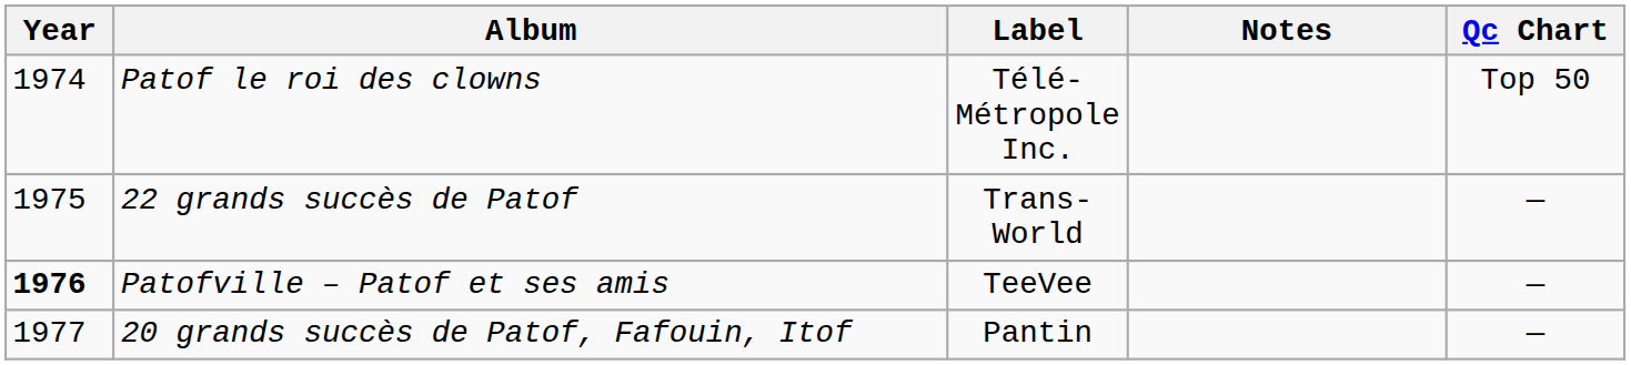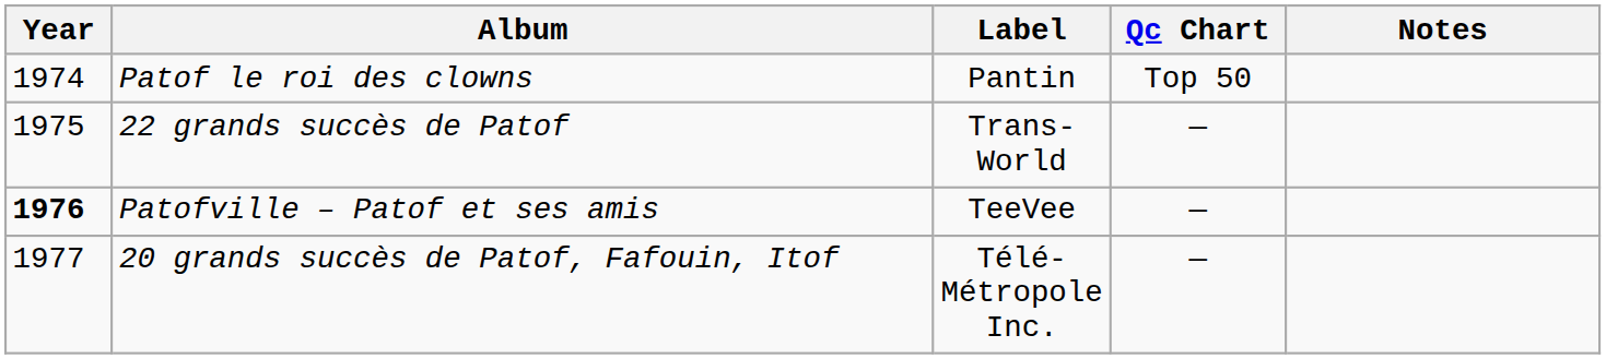 <table class="wikitable">
 <tr>
 <th align="left" valign="top" width="40">Year</th>
 <th align="left" valign="top" width="350">Album</th>
 <th align="center" valign="top" width="70">Label</th>
+<th align="center" valign="top" width="70"><a href='#'>Qc</a> Chart</th>
 <th align="left" valign="top" width="130">Notes</th>
-<th align="center" valign="top" width="70"><a href='#'>Qc</a> Chart</th>
 </tr>
 <tr>
 <td align="left" valign="top">1974</td>
 <td align="left" valign="top"><em>Patof le roi des clowns</em></td>
-<td align="center" valign="top">Télé-Métropole Inc.</td>
+<td align="center" valign="top">Pantin</td>
+<td align="center" valign="top">Top 50</td>
 <td align="center" valign="top"></td>
-<td align="center" valign="top">Top 50</td>
 </tr>
 <tr>
 <td align="left" valign="top">1975</td>
 <td align="left" valign="top"><em>22 grands succès de Patof</em></td>
 <td align="center" valign="top">Trans-World</td>
+<td align="center" valign="top">—</td>
 <td align="center" valign="top"></td>
-<td align="center" valign="top">—</td>
 </tr>
 <tr>
 <td align="left" valign="top"><strong>1976</strong></td>
 <td align="left" valign="top"><em>Patofville – Patof et ses amis</em></td>
 <td align="center" valign="top">TeeVee</td>
+<td align="center" valign="top">—</td>
 <td align="center" valign="top"></td>
-<td align="center" valign="top">—</td>
 </tr>
 <tr>
 <td align="left" valign="top">1977</td>
 <td align="left" valign="top"><em>20 grands succès de Patof, Fafouin, Itof</em></td>
-<td align="center" valign="top">Pantin</td>
+<td align="center" valign="top">Télé-Métropole Inc.</td>
+<td align="center" valign="top">—</td>
 <td align="center" valign="top"></td>
-<td align="center" valign="top">—</td>
 </tr>
 </table>
